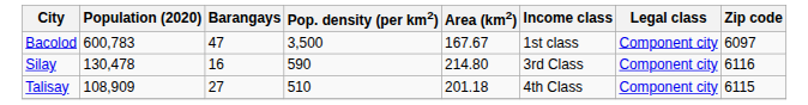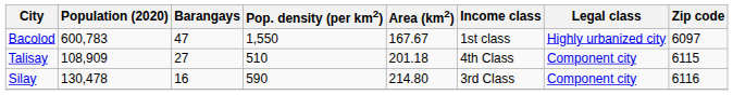 <table class="wikitable sortable" style="margin: 5px auto 0 auto;">
 <tr>
 <th>City</th>
 <th>Population (2020)</th>
 <th>Barangays</th>
 <th>Pop. density (per km<sup>2</sup>)</th>
 <th>Area (km<sup>2</sup>)</th>
 <th>Income class</th>
 <th>Legal class</th>
 <th>Zip code</th>
 </tr>
 <tr>
 <td><a href='#'>Bacolod</a></td>
 <td>600,783</td>
 <td>47</td>
-<td>3,500</td>
+<td>1,550</td>
 <td>167.67</td>
 <td>1st class</td>
+<td><a href='#'>Highly urbanized city</a></td>
+<td>6097</td>
+</tr>
+<tr>
+<td><a href='#'>Talisay</a></td>
+<td>108,909</td>
+<td>27</td>
+<td>510</td>
+<td>201.18</td>
+<td>4th Class</td>
 <td><a href='#'>Component city</a></td>
-<td>6097</td>
+<td>6115</td>
 </tr>
 <tr>
 <td><a href='#'>Silay</a></td>
 <td>130,478</td>
 <td>16</td>
 <td>590</td>
 <td>214.80</td>
 <td>3rd Class</td>
 <td><a href='#'>Component city</a></td>
 <td>6116</td>
 </tr>
 <tr>
-<td><a href='#'>Talisay</a></td>
-<td>108,909</td>
-<td>27</td>
-<td>510</td>
-<td>201.18</td>
-<td>4th Class</td>
-<td><a href='#'>Component city</a></td>
-<td>6115</td>
-</tr>
-<tr>
 </tr>
 </table>
